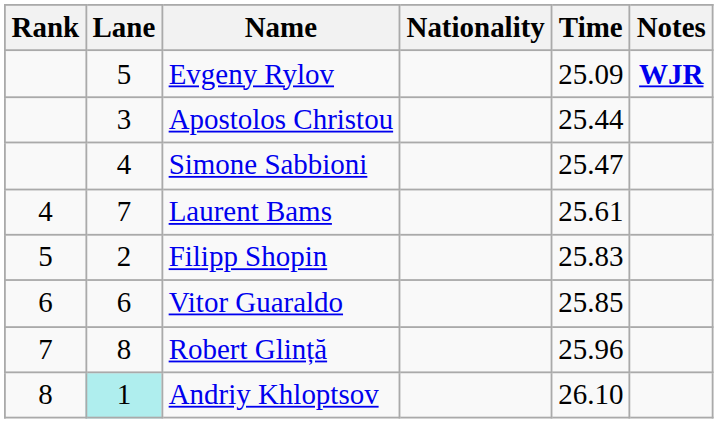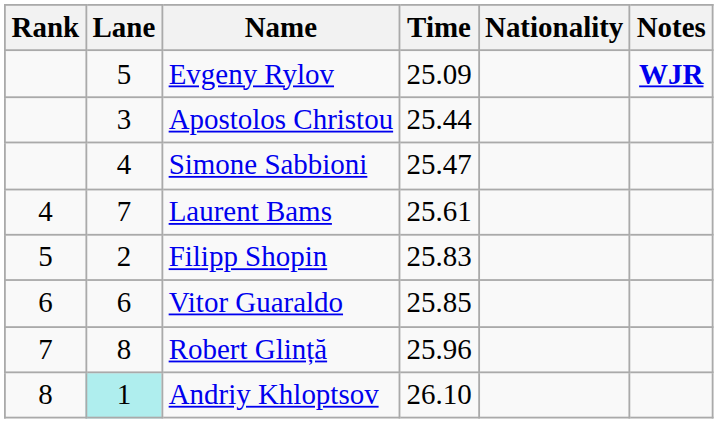 <table class="wikitable sortable" style="text-align:center">
 <tr>
 <th>Rank</th>
 <th>Lane</th>
 <th>Name</th>
+<th>Time</th>
 <th>Nationality</th>
-<th>Time</th>
 <th>Notes</th>
 </tr>
 <tr>
 <td></td>
 <td>5</td>
 <td align=left><a href='#'>Evgeny Rylov</a></td>
+<td>25.09</td>
 <td align=left></td>
-<td>25.09</td>
 <td><strong><a href='#'>WJR</a></strong></td>
 </tr>
 <tr>
 <td></td>
 <td>3</td>
 <td align=left><a href='#'>Apostolos Christou</a></td>
+<td>25.44</td>
 <td align=left></td>
-<td>25.44</td>
 <td></td>
 </tr>
 <tr>
 <td></td>
 <td>4</td>
 <td align=left><a href='#'>Simone Sabbioni</a></td>
+<td>25.47</td>
 <td align=left></td>
-<td>25.47</td>
 <td></td>
 </tr>
 <tr>
 <td>4</td>
 <td>7</td>
 <td align=left><a href='#'>Laurent Bams</a></td>
+<td>25.61</td>
 <td align=left></td>
-<td>25.61</td>
 <td></td>
 </tr>
 <tr>
 <td>5</td>
 <td>2</td>
 <td align=left><a href='#'>Filipp Shopin</a></td>
+<td>25.83</td>
 <td align=left></td>
-<td>25.83</td>
 <td></td>
 </tr>
 <tr>
 <td>6</td>
 <td>6</td>
 <td align=left><a href='#'>Vitor Guaraldo</a></td>
+<td>25.85</td>
 <td align=left></td>
-<td>25.85</td>
 <td></td>
 </tr>
 <tr>
 <td>7</td>
 <td>8</td>
 <td align=left><a href='#'>Robert Glință</a></td>
+<td>25.96</td>
 <td align=left></td>
-<td>25.96</td>
 <td></td>
 </tr>
 <tr>
 <td>8</td>
 <td style="background: paleturquoise;">1</td>
 <td align=left><a href='#'>Andriy Khloptsov</a></td>
+<td>26.10</td>
 <td align=left></td>
-<td>26.10</td>
 <td></td>
 </tr>
 </table>
